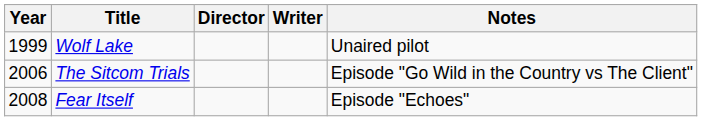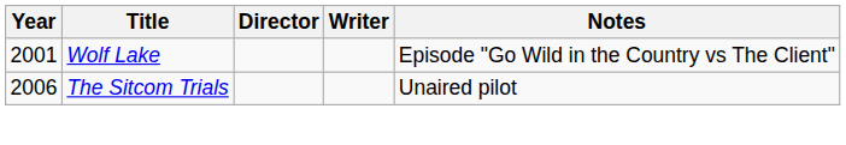 <table class="wikitable">
 <tr>
 <th>Year</th>
 <th>Title</th>
 <th>Director</th>
 <th>Writer</th>
 <th>Notes</th>
 </tr>
 <tr>
-<td>1999</td>
+<td>2001</td>
 <td><em><a href='#'>Wolf Lake</a></em></td>
 <td></td>
 <td></td>
-<td>Unaired pilot</td>
+<td>Episode "Go Wild in the Country vs The Client"</td>
 </tr>
 <tr>
 <td>2006</td>
 <td><em><a href='#'>The Sitcom Trials</a></em></td>
 <td></td>
 <td></td>
-<td>Episode "Go Wild in the Country vs The Client"</td>
-</tr>
-<tr>
-<td>2008</td>
-<td><em><a href='#'>Fear Itself</a></em></td>
-<td></td>
-<td></td>
-<td>Episode "Echoes"</td>
+<td>Unaired pilot</td>
 </tr>
 </table>
